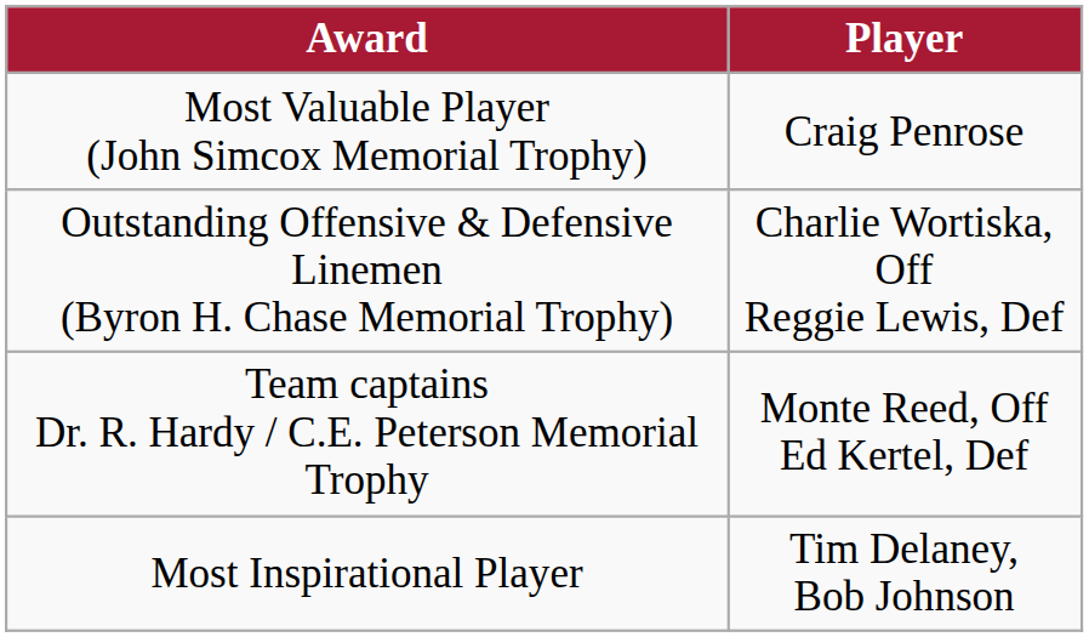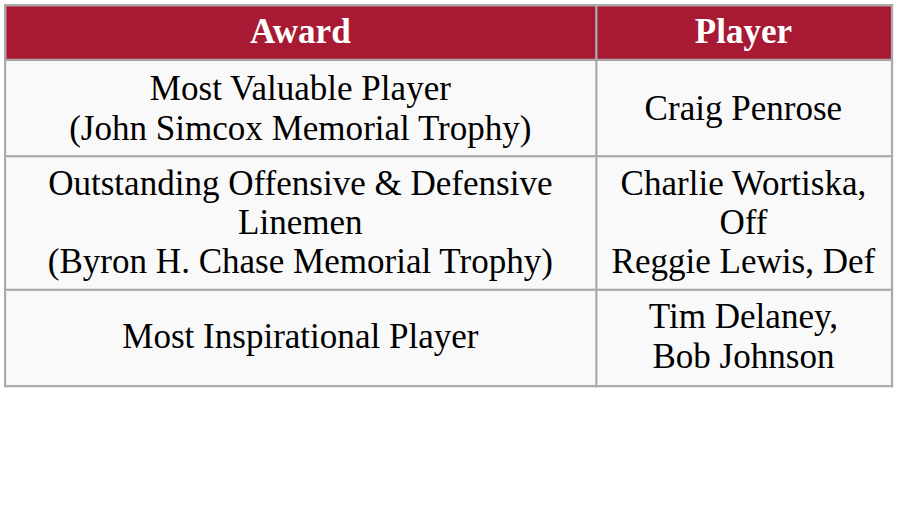 <table class="wikitable" width="65%">
 <tr>
 <th style="background:#A81933;color:#FFFFFF;">Award</th>
 <th style="background:#A81933;color:#FFFFFF;">Player</th>
 </tr>
 <tr align="center" bgcolor="">
 <td>Most Valuable Player<br>(John Simcox Memorial Trophy)</td>
 <td>Craig Penrose</td>
 </tr>
 <tr align="center" bgcolor="">
 <td>Outstanding Offensive & Defensive Linemen<br>(Byron H. Chase Memorial Trophy)</td>
 <td>Charlie Wortiska, Off<br>Reggie Lewis, Def</td>
 </tr>
 <tr align="center" bgcolor="">
-<td>Team captains<br>Dr. R. Hardy / C.E. Peterson Memorial Trophy</td>
-<td>Monte Reed, Off<br>Ed Kertel, Def</td>
-</tr>
-<tr align="center" bgcolor="">
 <td>Most Inspirational Player</td>
 <td>Tim Delaney,<br>Bob Johnson</td>
 </tr>
 </table>
